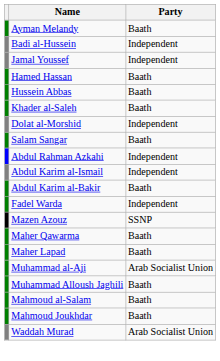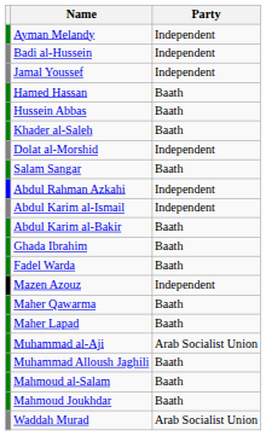 <table class="wikitable sortable">
 <tr>
 <th></th>
 <th>Name</th>
 <th>Party</th>
 </tr>
 <tr>
 <td bgcolor="green"></td>
 <td><a href='#'>Ayman Melandy</a></td>
-<td>Baath</td>
+<td>Independent</td>
 </tr>
 <tr>
 <td bgcolor="grey"></td>
 <td><a href='#'>Badi al-Hussein</a></td>
 <td>Independent</td>
 </tr>
 <tr>
 <td bgcolor="grey"></td>
 <td><a href='#'>Jamal Youssef</a></td>
 <td>Independent</td>
 </tr>
 <tr>
 <td bgcolor="green"></td>
 <td><a href='#'>Hamed Hassan</a></td>
 <td>Baath</td>
 </tr>
 <tr>
 <td bgcolor="green"></td>
 <td><a href='#'>Hussein Abbas</a></td>
 <td>Baath</td>
 </tr>
 <tr>
 <td bgcolor="green"></td>
 <td><a href='#'>Khader al-Saleh</a></td>
 <td>Baath</td>
 </tr>
 <tr>
 <td bgcolor="grey"></td>
 <td><a href='#'>Dolat al-Morshid</a></td>
 <td>Independent</td>
 </tr>
 <tr>
 <td bgcolor="green"></td>
 <td><a href='#'>Salam Sangar</a></td>
 <td>Baath</td>
 </tr>
 <tr>
 <td bgcolor="blue"></td>
 <td><a href='#'>Abdul Rahman Azkahi</a></td>
 <td>Independent</td>
 </tr>
 <tr>
 <td bgcolor="grey"></td>
 <td><a href='#'>Abdul Karim al-Ismail</a></td>
 <td>Independent</td>
 </tr>
 <tr>
 <td bgcolor="green"></td>
 <td><a href='#'>Abdul Karim al-Bakir</a></td>
 <td>Baath</td>
 </tr>
 <tr>
 <td bgcolor="green"></td>
+<td><a href='#'>Ghada Ibrahim</a></td>
+<td>Baath</td>
+</tr>
+<tr>
+<td bgcolor="green"></td>
 <td><a href='#'>Fadel Warda</a></td>
-<td>Independent</td>
+<td>Baath</td>
 </tr>
 <tr>
 <td bgcolor="black"></td>
 <td><a href='#'>Mazen Azouz</a></td>
-<td>SSNP</td>
+<td>Independent</td>
 </tr>
 <tr>
 <td bgcolor="green"></td>
 <td><a href='#'>Maher Qawarma</a></td>
 <td>Baath</td>
 </tr>
 <tr>
 <td bgcolor="green"></td>
 <td><a href='#'>Maher Lapad</a></td>
 <td>Baath</td>
 </tr>
 <tr>
 <td bgcolor="green"></td>
 <td><a href='#'>Muhammad al-Aji</a></td>
 <td>Arab Socialist Union</td>
 </tr>
 <tr>
 <td bgcolor="green"></td>
 <td><a href='#'>Muhammad Alloush Jaghili</a></td>
 <td>Baath</td>
 </tr>
 <tr>
 <td bgcolor="green"></td>
 <td><a href='#'>Mahmoud al-Salam</a></td>
 <td>Baath</td>
 </tr>
 <tr>
 <td bgcolor="green"></td>
 <td><a href='#'>Mahmoud Joukhdar</a></td>
 <td>Baath</td>
 </tr>
 <tr>
 <td bgcolor="grey"></td>
 <td><a href='#'>Waddah Murad</a></td>
 <td>Arab Socialist Union</td>
 </tr>
 </table>
